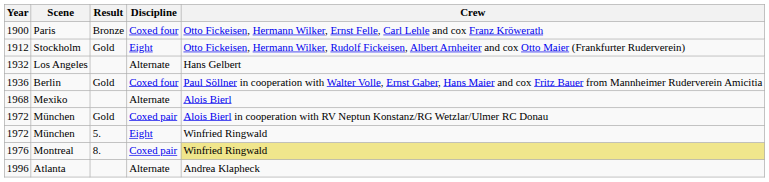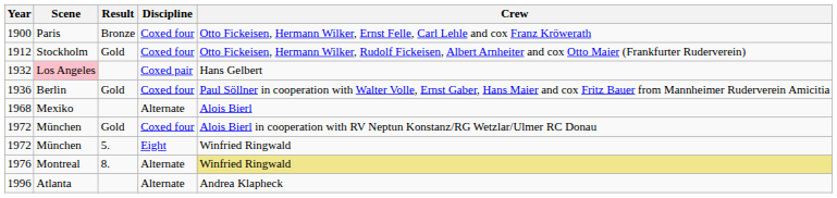 <table class="wikitable">
 <tr>
 <th>Year</th>
 <th>Scene</th>
 <th>Result</th>
 <th>Discipline</th>
 <th>Crew</th>
 </tr>
 <tr>
 <td>1900</td>
 <td>Paris</td>
 <td>Bronze</td>
 <td><a href='#'>Coxed four</a></td>
 <td><a href='#'>Otto Fickeisen</a>, <a href='#'>Hermann Wilker</a>, <a href='#'>Ernst Felle</a>, <a href='#'>Carl Lehle</a> and cox <a href='#'>Franz Kröwerath</a></td>
 </tr>
 <tr>
 <td>1912</td>
 <td>Stockholm</td>
 <td>Gold</td>
-<td><a href='#'>Eight</a></td>
+<td><a href='#'>Coxed four</a></td>
 <td><a href='#'>Otto Fickeisen</a>, <a href='#'>Hermann Wilker</a>, <a href='#'>Rudolf Fickeisen</a>, <a href='#'>Albert Arnheiter</a> and cox <a href='#'>Otto Maier</a> (Frankfurter Ruderverein)</td>
 </tr>
 <tr>
 <td>1932</td>
-<td>Los Angeles</td>
+<td style="background: pink;">Los Angeles</td>
 <td></td>
-<td>Alternate</td>
+<td><a href='#'>Coxed pair</a></td>
 <td>Hans Gelbert</td>
 </tr>
 <tr>
 <td>1936</td>
 <td>Berlin</td>
 <td>Gold</td>
 <td><a href='#'>Coxed four</a></td>
 <td><a href='#'>Paul Söllner</a> in cooperation with <a href='#'>Walter Volle</a>, <a href='#'>Ernst Gaber</a>, <a href='#'>Hans Maier</a> and cox <a href='#'>Fritz Bauer</a> from Mannheimer Ruderverein Amicitia</td>
 </tr>
 <tr>
 <td>1968</td>
 <td>Mexiko</td>
 <td></td>
 <td>Alternate</td>
 <td><a href='#'>Alois Bierl</a></td>
 </tr>
 <tr>
 <td>1972</td>
 <td>München</td>
 <td>Gold</td>
-<td><a href='#'>Coxed pair</a></td>
+<td><a href='#'>Coxed four</a></td>
 <td><a href='#'>Alois Bierl</a> in cooperation with RV Neptun Konstanz/RG Wetzlar/Ulmer RC Donau</td>
 </tr>
 <tr>
 <td>1972</td>
 <td>München</td>
 <td>5.</td>
 <td><a href='#'>Eight</a></td>
 <td>Winfried Ringwald</td>
 </tr>
 <tr>
 <td>1976</td>
 <td>Montreal</td>
 <td>8.</td>
-<td><a href='#'>Coxed pair</a></td>
+<td>Alternate</td>
 <td style="background: khaki;">Winfried Ringwald</td>
 </tr>
 <tr>
 <td>1996</td>
 <td>Atlanta</td>
 <td></td>
 <td>Alternate</td>
 <td>Andrea Klapheck</td>
 </tr>
 </table>
